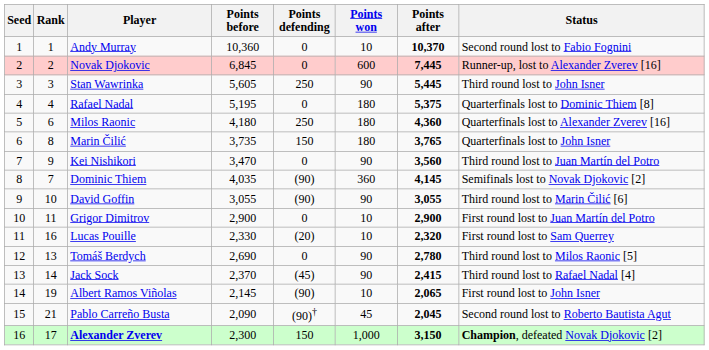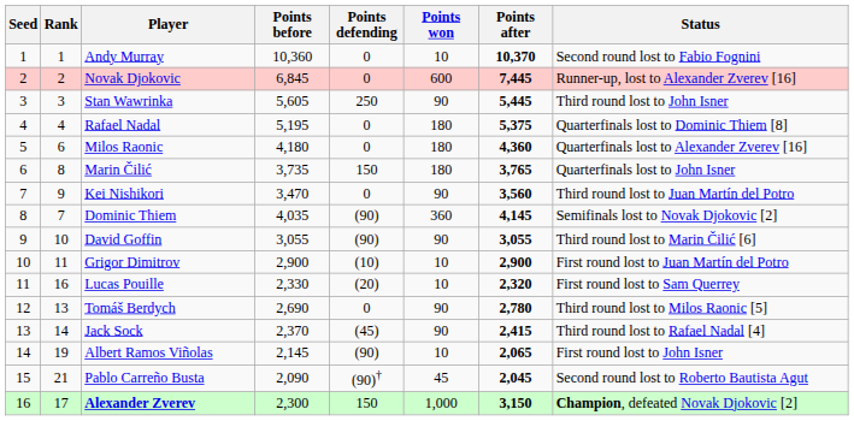 <table class="wikitable sortable">
 <tr>
 <th style="width:30px;">Seed</th>
 <th style="width:30px;">Rank</th>
 <th style="width:185px;">Player</th>
 <th style="width:75px;">Points before</th>
 <th style="width:75px;">Points defending</th>
 <th style="width:75px;"><a href='#'>Points won</a></th>
 <th style="width:75px;">Points after</th>
 <th style="width:320px;">Status</th>
 </tr>
 <tr>
 <td style="text-align:center;">1</td>
 <td style="text-align:center;">1</td>
 <td> <a href='#'>Andy Murray</a></td>
 <td style="text-align:center;">10,360</td>
 <td style="text-align:center;">0</td>
 <td style="text-align:center;">10</td>
 <td style="text-align:center;"><strong>10,370</strong></td>
 <td>Second round lost to  <a href='#'>Fabio Fognini</a></td>
 </tr>
 <tr style="background:#fcc;">
 <td style="text-align:center;">2</td>
 <td style="text-align:center;">2</td>
 <td> <a href='#'>Novak Djokovic</a></td>
 <td style="text-align:center;">6,845</td>
 <td style="text-align:center;">0</td>
 <td style="text-align:center;">600</td>
 <td style="text-align:center;"><strong>7,445</strong></td>
 <td>Runner-up, lost to  <a href='#'>Alexander Zverev</a> [16]</td>
 </tr>
 <tr>
 <td style="text-align:center;">3</td>
 <td style="text-align:center;">3</td>
 <td> <a href='#'>Stan Wawrinka</a></td>
 <td style="text-align:center;">5,605</td>
 <td style="text-align:center;">250</td>
 <td style="text-align:center;">90</td>
 <td style="text-align:center;"><strong>5,445</strong></td>
 <td>Third round lost to  <a href='#'>John Isner</a></td>
 </tr>
 <tr>
 <td style="text-align:center;">4</td>
 <td style="text-align:center;">4</td>
 <td> <a href='#'>Rafael Nadal</a></td>
 <td style="text-align:center;">5,195</td>
 <td style="text-align:center;">0</td>
 <td style="text-align:center;">180</td>
 <td style="text-align:center;"><strong>5,375</strong></td>
 <td>Quarterfinals lost to  <a href='#'>Dominic Thiem</a> [8]</td>
 </tr>
 <tr>
 <td style="text-align:center;">5</td>
 <td style="text-align:center;">6</td>
 <td> <a href='#'>Milos Raonic</a></td>
 <td style="text-align:center;">4,180</td>
-<td style="text-align:center;">250</td>
+<td style="text-align:center;">0</td>
 <td style="text-align:center;">180</td>
 <td style="text-align:center;"><strong>4,360</strong></td>
 <td>Quarterfinals lost to  <a href='#'>Alexander Zverev</a> [16]</td>
 </tr>
 <tr>
 <td style="text-align:center;">6</td>
 <td style="text-align:center;">8</td>
 <td> <a href='#'>Marin Čilić</a></td>
 <td style="text-align:center;">3,735</td>
 <td style="text-align:center;">150</td>
 <td style="text-align:center;">180</td>
 <td style="text-align:center;"><strong>3,765</strong></td>
 <td>Quarterfinals lost to  <a href='#'>John Isner</a></td>
 </tr>
 <tr>
 <td style="text-align:center;">7</td>
 <td style="text-align:center;">9</td>
 <td> <a href='#'>Kei Nishikori</a></td>
 <td style="text-align:center;">3,470</td>
 <td style="text-align:center;">0</td>
 <td style="text-align:center;">90</td>
 <td style="text-align:center;"><strong>3,560</strong></td>
 <td>Third round lost to  <a href='#'>Juan Martín del Potro</a></td>
 </tr>
 <tr>
 <td style="text-align:center;">8</td>
 <td style="text-align:center;">7</td>
 <td> <a href='#'>Dominic Thiem</a></td>
 <td style="text-align:center;">4,035</td>
 <td style="text-align:center;">(90)</td>
 <td style="text-align:center;">360</td>
 <td style="text-align:center;"><strong>4,145</strong></td>
 <td>Semifinals lost to  <a href='#'>Novak Djokovic</a> [2]</td>
 </tr>
 <tr>
 <td style="text-align:center;">9</td>
 <td style="text-align:center;">10</td>
 <td> <a href='#'>David Goffin</a></td>
 <td style="text-align:center;">3,055</td>
 <td style="text-align:center;">(90)</td>
 <td style="text-align:center;">90</td>
 <td style="text-align:center;"><strong>3,055</strong></td>
 <td>Third round lost to  <a href='#'>Marin Čilić</a> [6]</td>
 </tr>
 <tr>
 <td style="text-align:center;">10</td>
 <td style="text-align:center;">11</td>
 <td> <a href='#'>Grigor Dimitrov</a></td>
 <td style="text-align:center;">2,900</td>
-<td style="text-align:center;">0</td>
+<td style="text-align:center;">(10)</td>
 <td style="text-align:center;">10</td>
 <td style="text-align:center;"><strong>2,900</strong></td>
 <td>First round lost to  <a href='#'>Juan Martín del Potro</a></td>
 </tr>
 <tr>
 <td style="text-align:center;">11</td>
 <td style="text-align:center;">16</td>
 <td> <a href='#'>Lucas Pouille</a></td>
 <td style="text-align:center;">2,330</td>
 <td style="text-align:center;">(20)</td>
 <td style="text-align:center;">10</td>
 <td style="text-align:center;"><strong>2,320</strong></td>
 <td>First round lost to  <a href='#'>Sam Querrey</a></td>
 </tr>
 <tr>
 <td style="text-align:center;">12</td>
 <td style="text-align:center;">13</td>
 <td> <a href='#'>Tomáš Berdych</a></td>
 <td style="text-align:center;">2,690</td>
 <td style="text-align:center;">0</td>
 <td style="text-align:center;">90</td>
 <td style="text-align:center;"><strong>2,780</strong></td>
 <td>Third round lost to  <a href='#'>Milos Raonic</a> [5]</td>
 </tr>
 <tr>
 <td style="text-align:center;">13</td>
 <td style="text-align:center;">14</td>
 <td> <a href='#'>Jack Sock</a></td>
 <td style="text-align:center;">2,370</td>
 <td style="text-align:center;">(45)</td>
 <td style="text-align:center;">90</td>
 <td style="text-align:center;"><strong>2,415</strong></td>
 <td>Third round lost to  <a href='#'>Rafael Nadal</a> [4]</td>
 </tr>
 <tr>
 <td style="text-align:center;">14</td>
 <td style="text-align:center;">19</td>
 <td> <a href='#'>Albert Ramos Viñolas</a></td>
 <td style="text-align:center;">2,145</td>
 <td style="text-align:center;">(90)</td>
 <td style="text-align:center;">10</td>
 <td style="text-align:center;"><strong>2,065</strong></td>
 <td>First round lost to  <a href='#'>John Isner</a></td>
 </tr>
 <tr>
 <td style="text-align:center;">15</td>
 <td style="text-align:center;">21</td>
 <td> <a href='#'>Pablo Carreño Busta</a></td>
 <td style="text-align:center;">2,090</td>
 <td style="text-align:center;">(90)<sup>†</sup></td>
 <td style="text-align:center;">45</td>
 <td style="text-align:center;"><strong>2,045</strong></td>
 <td>Second round lost to  <a href='#'>Roberto Bautista Agut</a></td>
 </tr>
 <tr style="background:#cfc;">
 <td style="text-align:center;">16</td>
 <td style="text-align:center;">17</td>
 <td> <strong><a href='#'>Alexander Zverev</a></strong></td>
 <td style="text-align:center;">2,300</td>
 <td style="text-align:center;">150</td>
 <td style="text-align:center;">1,000</td>
 <td style="text-align:center;"><strong>3,150</strong></td>
 <td><strong>Champion</strong>, defeated  <a href='#'>Novak Djokovic</a> [2]</td>
 </tr>
 </table>
